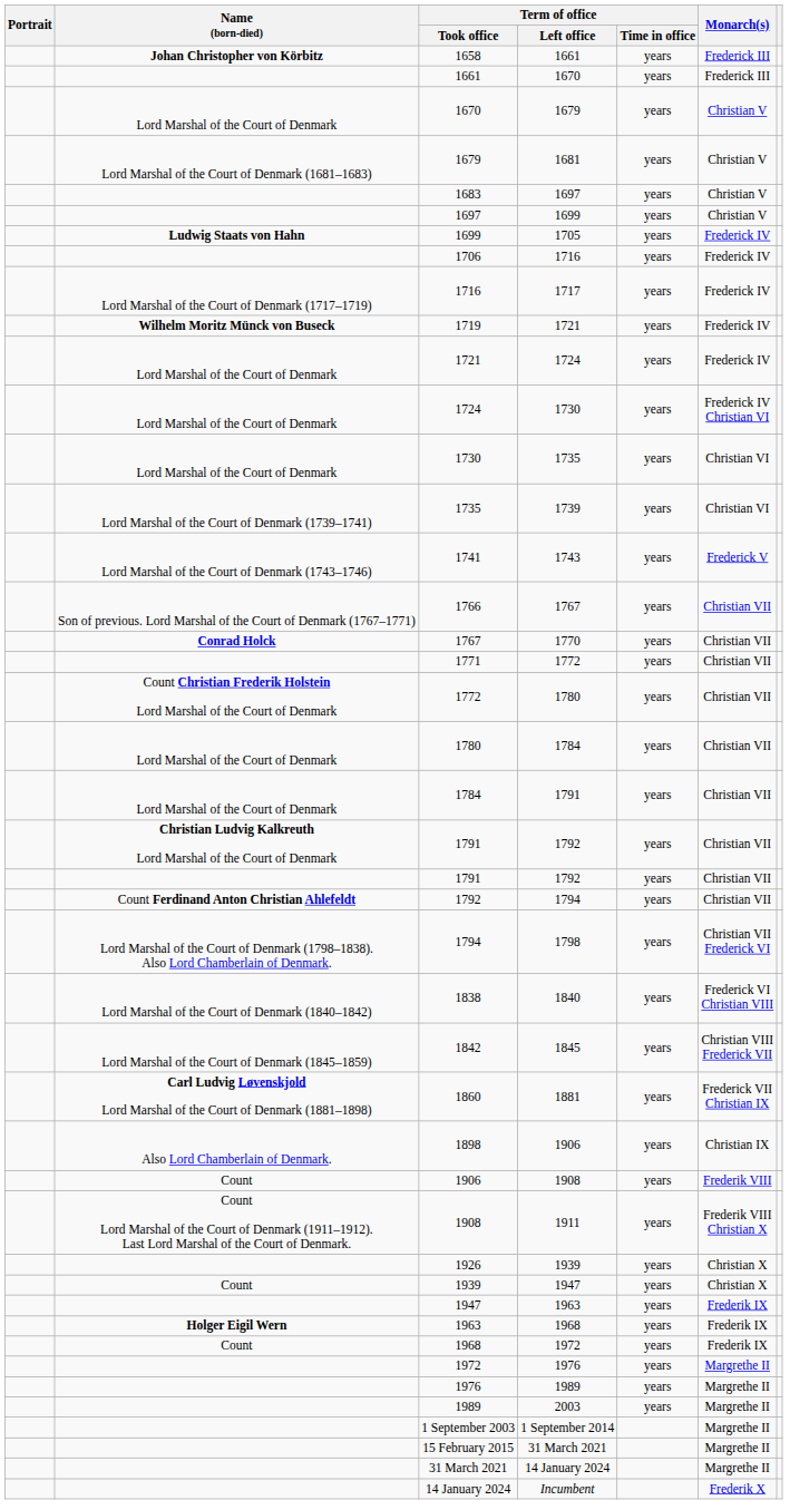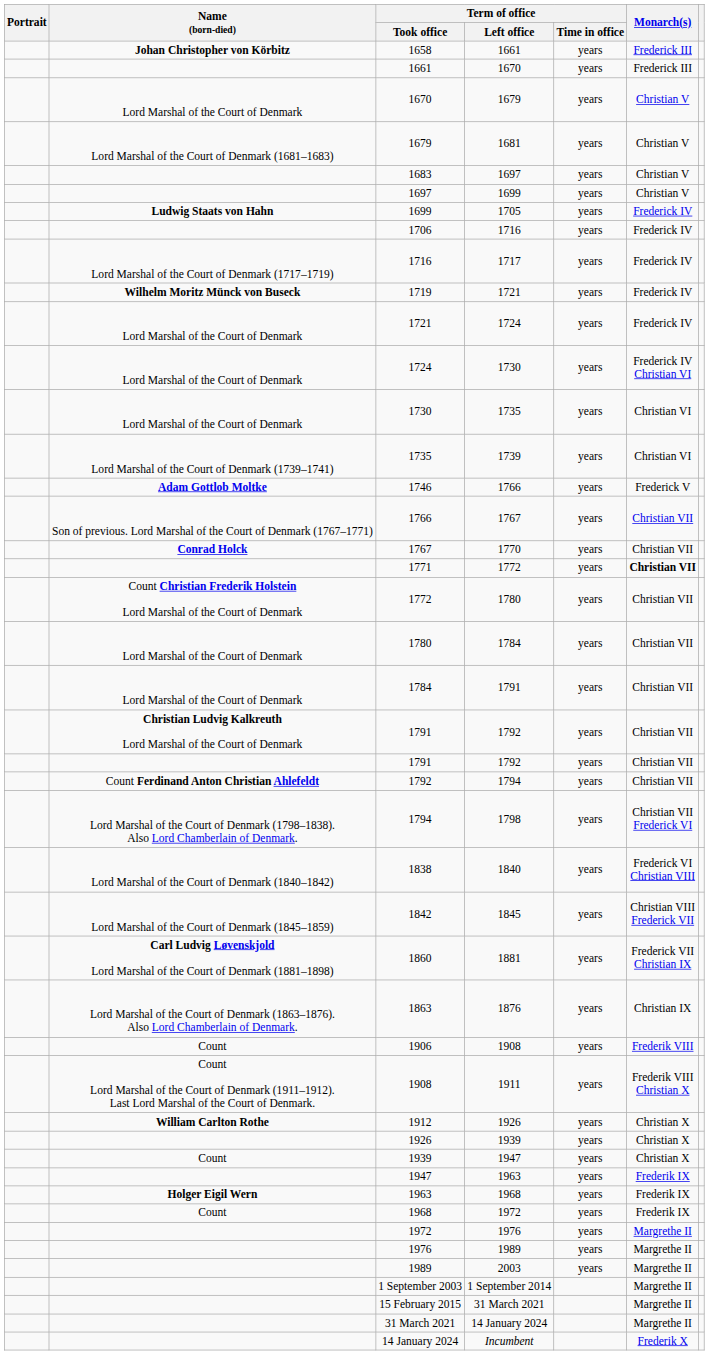 <table class="wikitable" style="text-align:center;">
 <tr>
 <th rowspan=2>Portrait</th>
 <th rowspan=2>Name<br><small>(born-died)</small></th>
 <th colspan=3>Term of office</th>
 <th rowspan=2><a href='#'>Monarch(s)</a></th>
 <th rowspan=2></th>
 </tr>
 <tr>
 <th>Took office</th>
 <th>Left office</th>
 <th>Time in office</th>
 </tr>
 <tr>
 <td></td>
 <td><strong>Johan Christopher von Körbitz</strong><br></td>
 <td>1658</td>
 <td>1661</td>
 <td> years</td>
 <td><a href='#'>Frederick III</a></td>
 <td></td>
 </tr>
 <tr>
 <td></td>
 <td><strong></strong><br></td>
 <td>1661</td>
 <td>1670</td>
 <td> years</td>
 <td>Frederick III</td>
 <td></td>
 </tr>
 <tr>
 <td></td>
 <td><strong></strong><br><br>Lord Marshal of the Court of Denmark</td>
 <td>1670</td>
 <td>1679</td>
 <td> years</td>
 <td><a href='#'>Christian V</a></td>
 <td></td>
 </tr>
 <tr>
 <td></td>
 <td><strong></strong><br><br>Lord Marshal of the Court of Denmark (1681–1683)</td>
 <td>1679</td>
 <td>1681</td>
 <td> years</td>
 <td>Christian V</td>
 <td></td>
 </tr>
 <tr>
 <td></td>
 <td><strong></strong><br></td>
 <td>1683</td>
 <td>1697</td>
 <td> years</td>
 <td>Christian V</td>
 <td></td>
 </tr>
 <tr>
 <td></td>
 <td><strong></strong><br></td>
 <td>1697</td>
 <td>1699</td>
 <td> years</td>
 <td>Christian V</td>
 <td></td>
 </tr>
 <tr>
 <td></td>
 <td><strong>Ludwig Staats von Hahn</strong><br></td>
 <td>1699</td>
 <td>1705</td>
 <td> years</td>
 <td><a href='#'>Frederick IV</a></td>
 <td></td>
 </tr>
 <tr>
 <td></td>
 <td><strong></strong><br></td>
 <td>1706</td>
 <td>1716</td>
 <td> years</td>
 <td>Frederick IV</td>
 <td></td>
 </tr>
 <tr>
 <td></td>
 <td><strong></strong><br><br>Lord Marshal of the Court of Denmark (1717–1719)</td>
 <td>1716</td>
 <td>1717</td>
 <td> years</td>
 <td>Frederick IV</td>
 <td></td>
 </tr>
 <tr>
 <td></td>
 <td><strong>Wilhelm Moritz Münck von Buseck</strong><br></td>
 <td>1719</td>
 <td>1721</td>
 <td> years</td>
 <td>Frederick IV</td>
 <td></td>
 </tr>
 <tr>
 <td></td>
 <td><strong></strong><br><br>Lord Marshal of the Court of Denmark</td>
 <td>1721</td>
 <td>1724</td>
 <td> years</td>
 <td>Frederick IV</td>
 <td></td>
 </tr>
 <tr>
 <td></td>
 <td><strong></strong><br><br>Lord Marshal of the Court of Denmark</td>
 <td>1724</td>
 <td>1730</td>
 <td> years</td>
 <td>Frederick IV<br><a href='#'>Christian VI</a></td>
 <td></td>
 </tr>
 <tr>
 <td></td>
 <td><strong></strong><br><br>Lord Marshal of the Court of Denmark</td>
 <td>1730</td>
 <td>1735</td>
 <td> years</td>
 <td>Christian VI</td>
 <td></td>
 </tr>
 <tr>
 <td></td>
 <td><strong></strong><br><br>Lord Marshal of the Court of Denmark (1739–1741)</td>
 <td>1735</td>
 <td>1739</td>
 <td> years</td>
 <td>Christian VI</td>
 <td></td>
 </tr>
 <tr>
 <td></td>
-<td><strong></strong><br><br>Lord Marshal of the Court of Denmark (1743–1746)</td>
-<td>1741</td>
-<td>1743</td>
+<td><strong><a href='#'>Adam Gottlob Moltke</a></strong><br></td>
+<td>1746</td>
+<td>1766</td>
 <td> years</td>
-<td><a href='#'>Frederick V</a></td>
+<td>Frederick V</td>
 <td></td>
 </tr>
 <tr>
 <td></td>
 <td><strong></strong><br><br>Son of previous. Lord Marshal of the Court of Denmark (1767–1771)</td>
 <td>1766</td>
 <td>1767</td>
 <td> years</td>
 <td><a href='#'>Christian VII</a></td>
 <td></td>
 </tr>
 <tr>
 <td></td>
 <td><strong><a href='#'>Conrad Holck</a></strong><br></td>
 <td>1767</td>
 <td>1770</td>
 <td> years</td>
 <td>Christian VII</td>
 <td></td>
 </tr>
 <tr>
 <td></td>
 <td><strong></strong><br></td>
 <td>1771</td>
 <td>1772</td>
 <td> years</td>
-<td>Christian VII</td>
+<td><strong>Christian VII</strong></td>
 <td></td>
 </tr>
 <tr>
 <td></td>
 <td>Count <strong><a href='#'>Christian Frederik Holstein</a></strong><br><br>Lord Marshal of the Court of Denmark</td>
 <td>1772</td>
 <td>1780</td>
 <td> years</td>
 <td>Christian VII</td>
 <td></td>
 </tr>
 <tr>
 <td></td>
 <td><strong></strong><br><br>Lord Marshal of the Court of Denmark</td>
 <td>1780</td>
 <td>1784</td>
 <td> years</td>
 <td>Christian VII</td>
 <td></td>
 </tr>
 <tr>
 <td></td>
 <td><strong></strong><br><br>Lord Marshal of the Court of Denmark</td>
 <td>1784</td>
 <td>1791</td>
 <td> years</td>
 <td>Christian VII</td>
 <td></td>
 </tr>
 <tr>
 <td></td>
 <td><strong>Christian Ludvig Kalkreuth</strong><br><br>Lord Marshal of the Court of Denmark</td>
 <td>1791</td>
 <td>1792</td>
 <td> years</td>
 <td>Christian VII</td>
 <td></td>
 </tr>
 <tr>
 <td></td>
 <td><strong></strong><br></td>
 <td>1791</td>
 <td>1792</td>
 <td> years</td>
 <td>Christian VII</td>
 <td></td>
 </tr>
 <tr>
 <td></td>
 <td>Count <strong>Ferdinand Anton Christian <a href='#'>Ahlefeldt</a></strong><br></td>
 <td>1792</td>
 <td>1794</td>
 <td> years</td>
 <td>Christian VII</td>
 <td></td>
 </tr>
 <tr>
 <td></td>
 <td><strong></strong><br><br>Lord Marshal of the Court of Denmark (1798–1838).<br>Also <a href='#'>Lord Chamberlain of Denmark</a>.</td>
 <td>1794</td>
 <td>1798</td>
 <td> years</td>
 <td>Christian VII<br><a href='#'>Frederick VI</a></td>
 <td></td>
 </tr>
 <tr>
 <td></td>
 <td><strong></strong><br><br>Lord Marshal of the Court of Denmark (1840–1842)</td>
 <td>1838</td>
 <td>1840</td>
 <td> years</td>
 <td>Frederick VI<br><a href='#'>Christian VIII</a></td>
 <td></td>
 </tr>
 <tr>
 <td></td>
 <td><strong></strong><br><br>Lord Marshal of the Court of Denmark (1845–1859)</td>
 <td>1842</td>
 <td>1845</td>
 <td> years</td>
 <td>Christian VIII<br><a href='#'>Frederick VII</a></td>
 <td></td>
 </tr>
 <tr>
 <td></td>
 <td><strong>Carl Ludvig <a href='#'>Løvenskjold</a></strong><br><br>Lord Marshal of the Court of Denmark (1881–1898)</td>
 <td>1860</td>
 <td>1881</td>
 <td> years</td>
 <td>Frederick VII<br><a href='#'>Christian IX</a></td>
 <td></td>
 </tr>
 <tr>
 <td></td>
-<td><strong></strong><br><br>Also <a href='#'>Lord Chamberlain of Denmark</a>.</td>
-<td>1898</td>
-<td>1906</td>
+<td><strong></strong><br><br>Lord Marshal of the Court of Denmark (1863–1876).<br>Also <a href='#'>Lord Chamberlain of Denmark</a>.</td>
+<td>1863</td>
+<td>1876</td>
 <td> years</td>
 <td>Christian IX</td>
 <td></td>
 </tr>
 <tr>
 <td></td>
 <td>Count <strong></strong><br></td>
 <td>1906</td>
 <td>1908</td>
 <td> years</td>
 <td><a href='#'>Frederik VIII</a></td>
 <td></td>
 </tr>
 <tr>
 <td></td>
 <td>Count <strong></strong><br><br>Lord Marshal of the Court of Denmark (1911–1912).<br>Last Lord Marshal of the Court of Denmark.</td>
 <td>1908</td>
 <td>1911</td>
 <td> years</td>
 <td>Frederik VIII<br><a href='#'>Christian X</a></td>
+<td></td>
+</tr>
+<tr>
+<td></td>
+<td><strong>William Carlton Rothe</strong><br></td>
+<td>1912</td>
+<td>1926</td>
+<td> years</td>
+<td>Christian X</td>
 <td></td>
 </tr>
 <tr>
 <td></td>
 <td><strong></strong><br></td>
 <td>1926</td>
 <td>1939</td>
 <td> years</td>
 <td>Christian X</td>
 <td></td>
 </tr>
 <tr>
 <td></td>
 <td>Count <strong></strong><br></td>
 <td>1939</td>
 <td>1947</td>
 <td> years</td>
 <td>Christian X</td>
 <td></td>
 </tr>
 <tr>
 <td></td>
 <td><strong></strong><br></td>
 <td>1947</td>
 <td>1963</td>
 <td> years</td>
 <td><a href='#'>Frederik IX</a></td>
 <td></td>
 </tr>
 <tr>
 <td></td>
 <td><strong>Holger Eigil Wern</strong><br></td>
 <td>1963</td>
 <td>1968</td>
 <td> years</td>
 <td>Frederik IX</td>
 <td></td>
 </tr>
 <tr>
 <td></td>
 <td>Count <strong></strong><br></td>
 <td>1968</td>
 <td>1972</td>
 <td> years</td>
 <td>Frederik IX</td>
 <td></td>
 </tr>
 <tr>
 <td></td>
 <td><strong></strong><br></td>
 <td>1972</td>
 <td>1976</td>
 <td> years</td>
 <td><a href='#'>Margrethe II</a></td>
 <td></td>
 </tr>
 <tr>
 <td></td>
 <td><strong></strong><br></td>
 <td>1976</td>
 <td>1989</td>
 <td> years</td>
 <td>Margrethe II</td>
 <td></td>
 </tr>
 <tr>
 <td></td>
 <td><strong></strong><br></td>
 <td>1989</td>
 <td>2003</td>
 <td> years</td>
 <td>Margrethe II</td>
 <td></td>
 </tr>
 <tr>
 <td></td>
 <td><strong></strong><br></td>
 <td>1 September 2003</td>
 <td>1 September 2014</td>
 <td></td>
 <td>Margrethe II</td>
 <td></td>
 </tr>
 <tr>
 <td></td>
 <td><strong></strong><br></td>
 <td>15 February 2015</td>
 <td>31 March 2021</td>
 <td></td>
 <td>Margrethe II</td>
 <td></td>
 </tr>
 <tr>
 <td></td>
 <td><strong></strong><br></td>
 <td>31 March 2021</td>
 <td>14 January 2024</td>
 <td></td>
 <td>Margrethe II</td>
 <td></td>
 </tr>
 <tr>
 <td></td>
 <td><strong></strong><br></td>
 <td>14 January 2024</td>
 <td><em>Incumbent</em></td>
 <td></td>
 <td><a href='#'>Frederik X</a></td>
 <td></td>
 </tr>
 </table>
